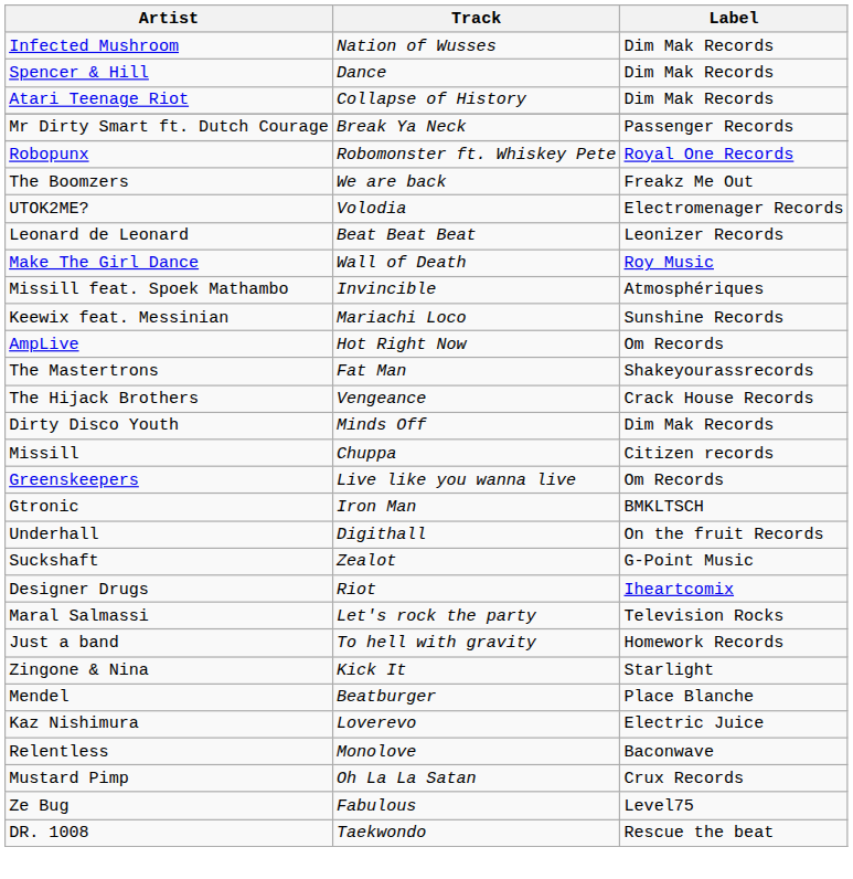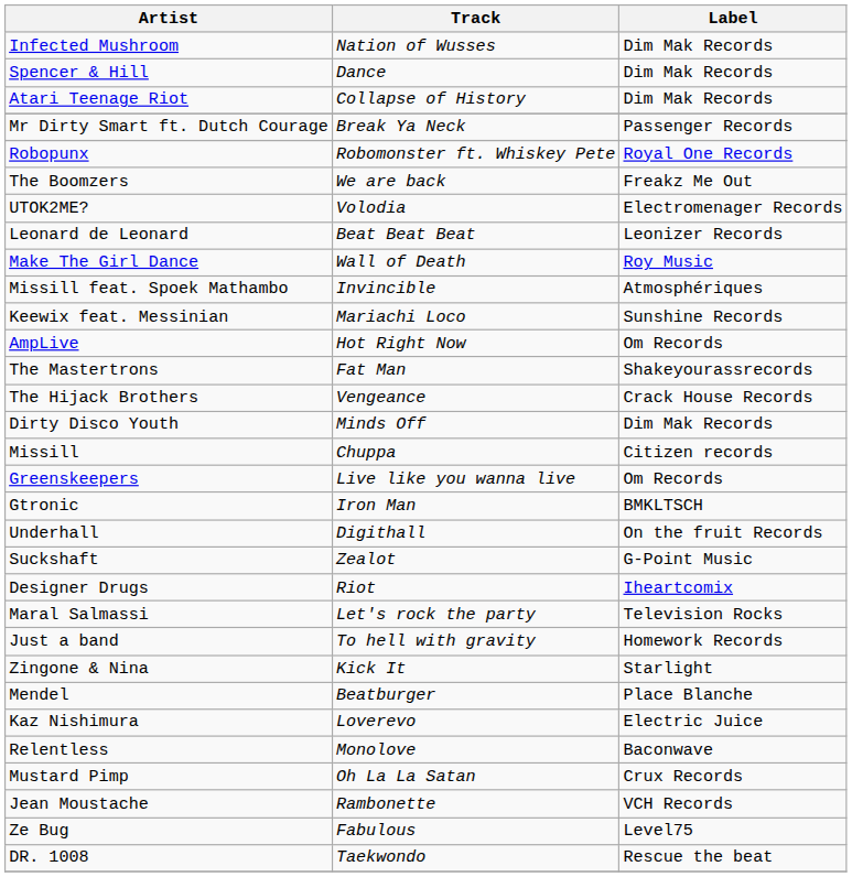 <table class="wikitable">
 <tr>
 <th>Artist</th>
 <th>Track</th>
 <th>Label</th>
 </tr>
 <tr>
 <td><a href='#'>Infected Mushroom</a></td>
 <td><em>Nation of Wusses</em></td>
 <td>Dim Mak Records</td>
 </tr>
 <tr>
 <td><a href='#'>Spencer & Hill</a></td>
 <td><em>Dance</em></td>
 <td>Dim Mak Records</td>
 </tr>
 <tr>
 <td><a href='#'>Atari Teenage Riot</a></td>
 <td><em>Collapse of History</em></td>
 <td>Dim Mak Records</td>
 </tr>
 <tr>
 </tr>
 <tr>
 <td>Mr Dirty Smart ft. Dutch Courage</td>
 <td><em>Break Ya Neck</em></td>
 <td>Passenger Records</td>
 </tr>
 <tr>
 </tr>
 <tr>
 <td><a href='#'>Robopunx</a></td>
 <td><em>Robomonster ft. Whiskey Pete</em></td>
 <td><a href='#'>Royal One Records</a></td>
 </tr>
 <tr>
 <td>The Boomzers</td>
 <td><em>We are back</em></td>
 <td>Freakz Me Out</td>
 </tr>
 <tr>
 <td>UTOK2ME?</td>
 <td><em>Volodia</em></td>
 <td>Electromenager Records</td>
 </tr>
 <tr>
 <td>Leonard de Leonard</td>
 <td><em>Beat Beat Beat</em></td>
 <td>Leonizer Records</td>
 </tr>
 <tr>
 <td><a href='#'>Make The Girl Dance</a></td>
 <td><em>Wall of Death</em></td>
 <td><a href='#'>Roy Music</a></td>
 </tr>
 <tr>
 <td>Missill feat. Spoek Mathambo</td>
 <td><em>Invincible</em></td>
 <td>Atmosphériques</td>
 </tr>
 <tr>
 <td>Keewix feat. Messinian</td>
 <td><em>Mariachi Loco</em></td>
 <td>Sunshine Records</td>
 </tr>
 <tr>
 <td><a href='#'>AmpLive</a></td>
 <td><em>Hot Right Now</em></td>
 <td>Om Records</td>
 </tr>
 <tr>
 <td>The Mastertrons</td>
 <td><em>Fat Man</em></td>
 <td>Shakeyourassrecords</td>
 </tr>
 <tr>
 <td>The Hijack Brothers</td>
 <td><em>Vengeance</em></td>
 <td>Crack House Records</td>
 </tr>
 <tr>
 <td>Dirty Disco Youth</td>
 <td><em>Minds Off</em></td>
 <td>Dim Mak Records</td>
 </tr>
 <tr>
 <td>Missill</td>
 <td><em>Chuppa</em></td>
 <td>Citizen records</td>
 </tr>
 <tr>
 <td><a href='#'>Greenskeepers</a></td>
 <td><em>Live like you wanna live</em></td>
 <td>Om Records</td>
 </tr>
 <tr>
 <td>Gtronic</td>
 <td><em>Iron Man</em></td>
 <td>BMKLTSCH</td>
 </tr>
 <tr>
 <td>Underhall</td>
 <td><em>Digithall</em></td>
 <td>On the fruit Records</td>
 </tr>
 <tr>
 <td>Suckshaft</td>
 <td><em>Zealot</em></td>
 <td>G-Point Music</td>
 </tr>
 <tr>
 <td>Designer Drugs</td>
 <td><em>Riot</em></td>
 <td><a href='#'>Iheartcomix</a></td>
 </tr>
 <tr>
 <td>Maral Salmassi</td>
 <td><em>Let's rock the party</em></td>
 <td>Television Rocks</td>
 </tr>
 <tr>
 <td>Just a band</td>
 <td><em>To hell with gravity</em></td>
 <td>Homework Records</td>
 </tr>
 <tr>
 <td>Zingone & Nina</td>
 <td><em>Kick It</em></td>
 <td>Starlight</td>
 </tr>
 <tr>
 <td>Mendel</td>
 <td><em>Beatburger</em></td>
 <td>Place Blanche</td>
 </tr>
 <tr>
 <td>Kaz Nishimura</td>
 <td><em>Loverevo</em></td>
 <td>Electric Juice</td>
 </tr>
 <tr>
 <td>Relentless</td>
 <td><em>Monolove</em></td>
 <td>Baconwave</td>
 </tr>
 <tr>
 <td>Mustard Pimp</td>
 <td><em>Oh La La Satan</em></td>
 <td>Crux Records</td>
 </tr>
 <tr>
+<td>Jean Moustache</td>
+<td><em>Rambonette</em></td>
+<td>VCH Records</td>
+</tr>
+<tr>
 <td>Ze Bug</td>
 <td><em>Fabulous</em></td>
 <td>Level75</td>
 </tr>
 <tr>
 <td>DR. 1008</td>
 <td><em>Taekwondo</em></td>
 <td>Rescue the beat</td>
 </tr>
 <tr>
 </tr>
 </table>
